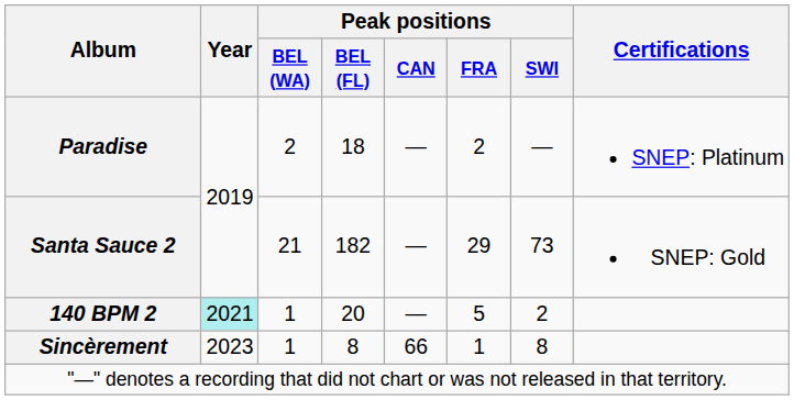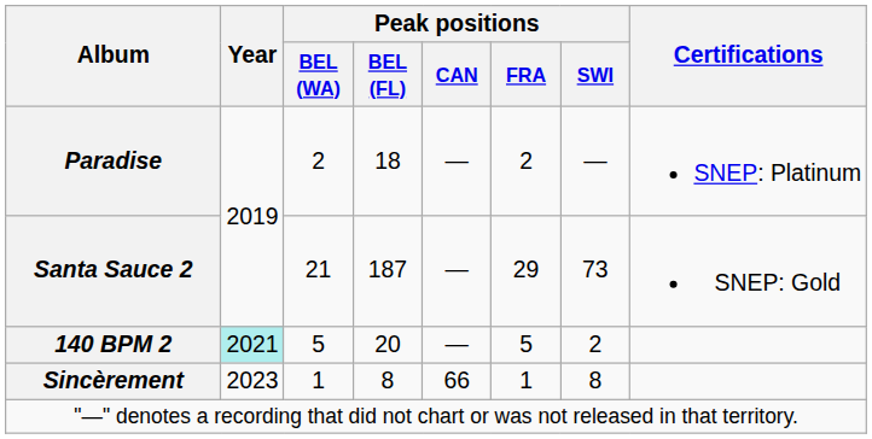 <table class="wikitable plainrowheaders" style="text-align:center;">
 <tr>
 <th rowspan="2" style="text-align:center; width:140px;">Album</th>
 <th rowspan="2" style="text-align:center; width:10px;">Year</th>
 <th style="text-align:center;" colspan="5">Peak positions</th>
 <th align="center" rowspan="2"><a href='#'>Certifications</a></th>
 </tr>
 <tr>
 <th width="40"><small><a href='#'>BEL<br>(WA)</a></small><br></th>
 <th width="40"><small><a href='#'>BEL<br>(FL)</a></small><br></th>
 <th width="40"><small><a href='#'>CAN</a></small><br></th>
 <th width="40"><small><a href='#'>FRA</a></small><br></th>
 <th width="40"><small><a href='#'>SWI</a></small><br></th>
 </tr>
 <tr>
 <th scope="row"><em>Paradise</em></th>
 <td rowspan=2>2019</td>
 <td>2</td>
 <td>18</td>
 <td>—</td>
 <td>2</td>
 <td>—</td>
 <td><br><ul><li><a href='#'>SNEP</a>: Platinum</li></ul></td>
 </tr>
 <tr>
 <th scope="row"><em>Santa Sauce 2</em></th>
 <td>21</td>
-<td>182</td>
+<td>187</td>
 <td>—</td>
 <td>29</td>
 <td>73</td>
 <td><br><ul><li>SNEP: Gold</li></ul></td>
 </tr>
 <tr>
 <th scope="row"><em>140 BPM 2</em></th>
 <td style="background: paleturquoise;">2021</td>
-<td>1</td>
+<td>5</td>
 <td>20</td>
 <td>—</td>
 <td>5</td>
 <td>2</td>
 <td></td>
 </tr>
 <tr>
 <th scope="row"><em>Sincèrement</em></th>
 <td>2023</td>
 <td>1</td>
 <td>8</td>
 <td>66</td>
 <td>1</td>
 <td>8</td>
 <td></td>
 </tr>
 <tr>
 <td colspan="11" style="font-size:90%">"—" denotes a recording that did not chart or was not released in that territory.</td>
 </tr>
 </table>
